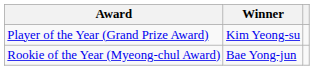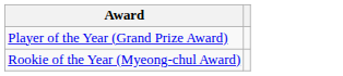 <table class="wikitable">
 <tr>
 <th>Award</th>
-<th>Winner</th>
 <th></th>
 </tr>
 <tr>
 <td><a href='#'>Player of the Year (Grand Prize Award)</a></td>
-<td> <a href='#'>Kim Yeong-su</a></td>
 <td></td>
 </tr>
 <tr>
 <td><a href='#'>Rookie of the Year (Myeong-chul Award)</a></td>
-<td> <a href='#'>Bae Yong-jun</a></td>
 <td></td>
 </tr>
 </table>
